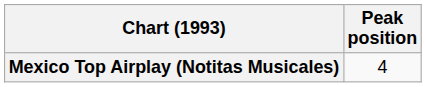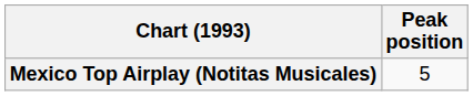 <table class="wikitable plainrowheaders" style="text-align:center">
 <tr>
 <th scope="col">Chart (1993)</th>
 <th scope="col">Peak<br>position</th>
 </tr>
 <tr>
 <th scope="row">Mexico Top Airplay (Notitas Musicales)</th>
-<td>4</td>
+<td>5</td>
 </tr>
 </table>
